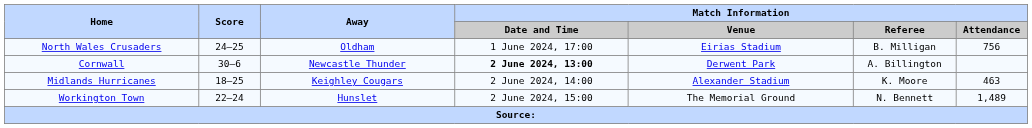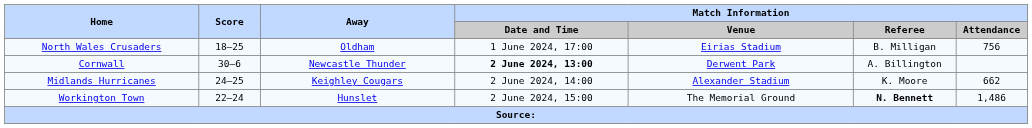 <table border=1 style="border-collapse:collapse; font-size:90%; text-align:center;" cellpadding=3 cellspacing=0 width=100%>
 <tr bgcolor=#C1D8FF>
 <th scope="col" rowspan=2 width=19%>Home</th>
 <th scope="col" rowspan=2 width=6%>Score</th>
 <th scope="col" rowspan=2 width=19%>Away</th>
 <th colspan=6>Match Information</th>
 </tr>
 <tr bgcolor=#CCCCCC>
 <th scope="col" width=17%>Date and Time</th>
 <th scope="col" width=22%>Venue</th>
 <th scope="col" width=10%>Referee</th>
 <th scope="col" width=7%>Attendance</th>
 </tr>
 <tr bgcolor=#F5FAFF>
 <td>  <a href='#'>North Wales Crusaders</a></td>
-<td>24–25</td>
+<td>18–25</td>
 <td> <a href='#'>Oldham</a></td>
 <td>1 June 2024, 17:00</td>
 <td><a href='#'>Eirias Stadium</a></td>
 <td>B. Milligan</td>
 <td>756</td>
 </tr>
 <tr bgcolor=#F5FAFF>
 <td> <a href='#'>Cornwall</a></td>
 <td>30–6</td>
 <td> <a href='#'>Newcastle Thunder</a></td>
 <td><strong>2 June 2024, 13:00</strong></td>
 <td><a href='#'>Derwent Park</a></td>
 <td>A. Billington</td>
 <td></td>
 </tr>
 <tr bgcolor=#F5FAFF>
 <td> <a href='#'>Midlands Hurricanes</a></td>
-<td>18–25</td>
+<td>24–25</td>
 <td> <a href='#'>Keighley Cougars</a></td>
 <td>2 June 2024, 14:00</td>
 <td><a href='#'>Alexander Stadium</a></td>
 <td>K. Moore</td>
-<td>463</td>
+<td>662</td>
 </tr>
 <tr bgcolor=#F5FAFF>
 <td> <a href='#'>Workington Town</a></td>
 <td>22–24</td>
 <td> <a href='#'>Hunslet</a></td>
 <td>2 June 2024, 15:00</td>
 <td>The Memorial Ground</td>
-<td>N. Bennett</td>
-<td>1,489</td>
+<td><strong>N. Bennett</strong></td>
+<td>1,486</td>
 </tr>
 <tr style="background:#c1d8ff;">
 <th colspan=7>Source:</th>
 </tr>
 </table>
